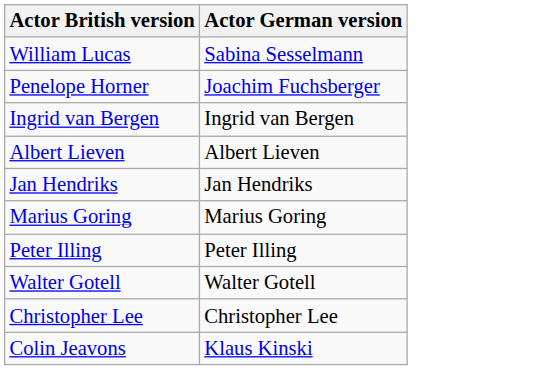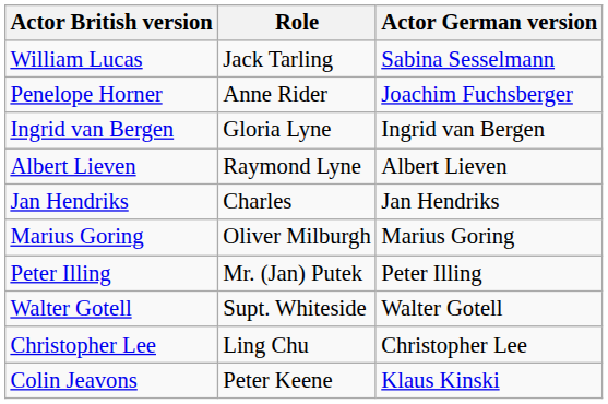 <table class="wikitable">
 <tr>
 <th>Actor British version</th>
+<th>Role</th>
 <th>Actor German version</th>
 </tr>
 <tr>
 <td><a href='#'>William Lucas</a></td>
+<td>Jack Tarling</td>
 <td><a href='#'>Sabina Sesselmann</a></td>
 </tr>
 <tr>
 <td><a href='#'>Penelope Horner</a></td>
+<td>Anne Rider</td>
 <td><a href='#'>Joachim Fuchsberger</a></td>
 </tr>
 <tr>
 <td><a href='#'>Ingrid van Bergen</a></td>
+<td>Gloria Lyne</td>
 <td>Ingrid van Bergen</td>
 </tr>
 <tr>
 <td><a href='#'>Albert Lieven</a></td>
+<td>Raymond Lyne</td>
 <td>Albert Lieven</td>
 </tr>
 <tr>
 <td><a href='#'>Jan Hendriks</a></td>
+<td>Charles</td>
 <td>Jan Hendriks</td>
 </tr>
 <tr>
 <td><a href='#'>Marius Goring</a></td>
+<td>Oliver Milburgh</td>
 <td>Marius Goring</td>
 </tr>
 <tr>
 <td><a href='#'>Peter Illing</a></td>
+<td>Mr. (Jan) Putek</td>
 <td>Peter Illing</td>
 </tr>
 <tr>
 <td><a href='#'>Walter Gotell</a></td>
+<td>Supt. Whiteside</td>
 <td>Walter Gotell</td>
 </tr>
 <tr>
 <td><a href='#'>Christopher Lee</a></td>
+<td>Ling Chu</td>
 <td>Christopher Lee</td>
 </tr>
 <tr>
 <td><a href='#'>Colin Jeavons</a></td>
+<td>Peter Keene</td>
 <td><a href='#'>Klaus Kinski</a></td>
 </tr>
 </table>
